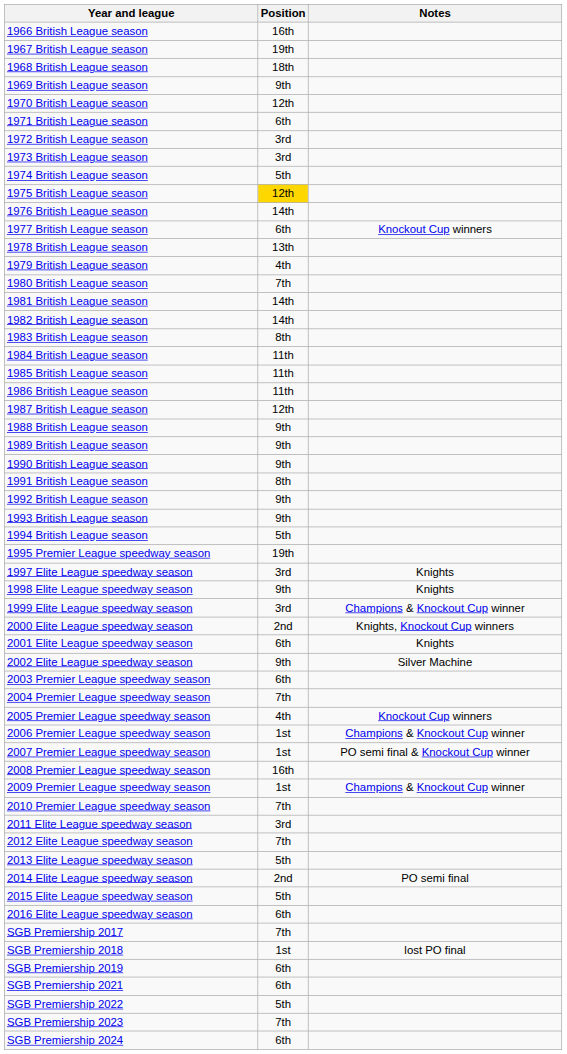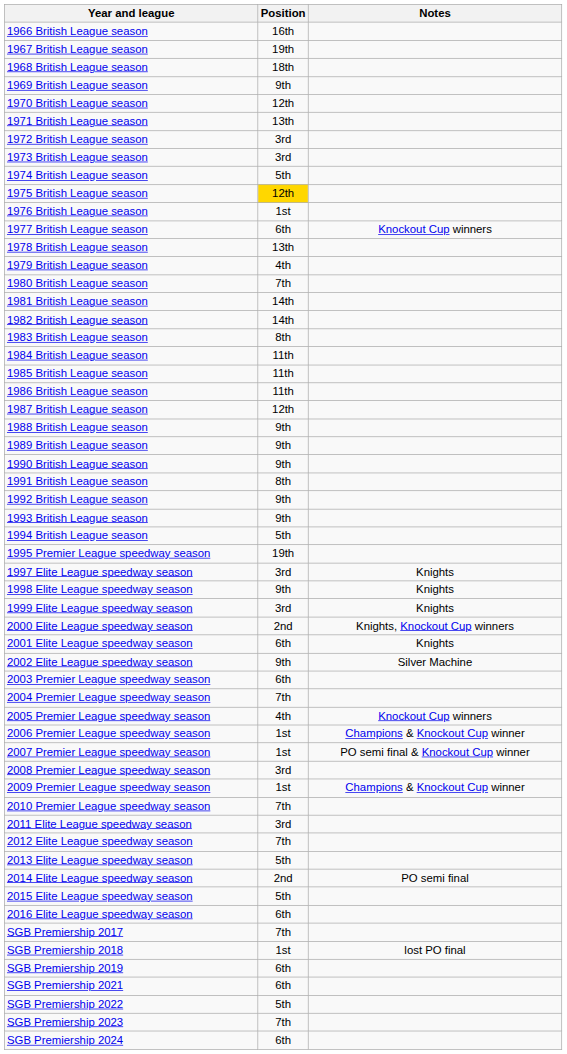 <table class="wikitable">
 <tr>
 <th width=350>Year and league</th>
 <th width=50>Position</th>
 <th width=350>Notes</th>
 </tr>
 <tr align=center>
 <td align="left"><a href='#'>1966 British League season</a></td>
 <td>16th</td>
 <td></td>
 </tr>
 <tr align=center>
 <td align="left"><a href='#'>1967 British League season</a></td>
 <td>19th</td>
 <td></td>
 </tr>
 <tr align=center>
 <td align="left"><a href='#'>1968 British League season</a></td>
 <td>18th</td>
 <td></td>
 </tr>
 <tr align=center>
 <td align="left"><a href='#'>1969 British League season</a></td>
 <td>9th</td>
 <td></td>
 </tr>
 <tr align=center>
 <td align="left"><a href='#'>1970 British League season</a></td>
 <td>12th</td>
 <td></td>
 </tr>
 <tr align=center>
 <td align="left"><a href='#'>1971 British League season</a></td>
-<td>6th</td>
+<td>13th</td>
 <td></td>
 </tr>
 <tr align=center>
 <td align="left"><a href='#'>1972 British League season</a></td>
 <td>3rd</td>
 <td></td>
 </tr>
 <tr align=center>
 <td align="left"><a href='#'>1973 British League season</a></td>
 <td>3rd</td>
 <td></td>
 </tr>
 <tr align=center>
 <td align="left"><a href='#'>1974 British League season</a></td>
 <td>5th</td>
 <td></td>
 </tr>
 <tr align=center>
 <td align="left"><a href='#'>1975 British League season</a></td>
 <td style="background: gold;">12th</td>
 <td></td>
 </tr>
 <tr align=center>
 <td align="left"><a href='#'>1976 British League season</a></td>
-<td>14th</td>
+<td>1st</td>
 <td></td>
 </tr>
 <tr align=center>
 <td align="left"><a href='#'>1977 British League season</a></td>
 <td>6th</td>
 <td><a href='#'>Knockout Cup</a> winners</td>
 </tr>
 <tr align=center>
 <td align="left"><a href='#'>1978 British League season</a></td>
 <td>13th</td>
 <td></td>
 </tr>
 <tr align=center>
 <td align="left"><a href='#'>1979 British League season</a></td>
 <td>4th</td>
 <td></td>
 </tr>
 <tr align=center>
 <td align="left"><a href='#'>1980 British League season</a></td>
 <td>7th</td>
 <td></td>
 </tr>
 <tr align=center>
 <td align="left"><a href='#'>1981 British League season</a></td>
 <td>14th</td>
 <td></td>
 </tr>
 <tr align=center>
 <td align="left"><a href='#'>1982 British League season</a></td>
 <td>14th</td>
 <td></td>
 </tr>
 <tr align=center>
 <td align="left"><a href='#'>1983 British League season</a></td>
 <td>8th</td>
 <td></td>
 </tr>
 <tr align=center>
 <td align="left"><a href='#'>1984 British League season</a></td>
 <td>11th</td>
 <td></td>
 </tr>
 <tr align=center>
 <td align="left"><a href='#'>1985 British League season</a></td>
 <td>11th</td>
 <td></td>
 </tr>
 <tr align=center>
 <td align="left"><a href='#'>1986 British League season</a></td>
 <td>11th</td>
 <td></td>
 </tr>
 <tr align=center>
 <td align="left"><a href='#'>1987 British League season</a></td>
 <td>12th</td>
 <td></td>
 </tr>
 <tr align=center>
 <td align="left"><a href='#'>1988 British League season</a></td>
 <td>9th</td>
 <td></td>
 </tr>
 <tr align=center>
 <td align="left"><a href='#'>1989 British League season</a></td>
 <td>9th</td>
 <td></td>
 </tr>
 <tr align=center>
 <td align="left"><a href='#'>1990 British League season</a></td>
 <td>9th</td>
 <td></td>
 </tr>
 <tr align=center>
 <td align="left"><a href='#'>1991 British League season</a></td>
 <td>8th</td>
 <td></td>
 </tr>
 <tr align=center>
 <td align="left"><a href='#'>1992 British League season</a></td>
 <td>9th</td>
 <td></td>
 </tr>
 <tr align=center>
 <td align="left"><a href='#'>1993 British League season</a></td>
 <td>9th</td>
 <td></td>
 </tr>
 <tr align=center>
 <td align="left"><a href='#'>1994 British League season</a></td>
 <td>5th</td>
 <td></td>
 </tr>
 <tr align=center>
 <td align="left"><a href='#'>1995 Premier League speedway season</a></td>
 <td>19th</td>
 <td></td>
 </tr>
 <tr align=center>
 <td align="left"><a href='#'>1997 Elite League speedway season</a></td>
 <td>3rd</td>
 <td>Knights</td>
 </tr>
 <tr align=center>
 <td align="left"><a href='#'>1998 Elite League speedway season</a></td>
 <td>9th</td>
 <td>Knights</td>
 </tr>
 <tr align=center>
 <td align="left"><a href='#'>1999 Elite League speedway season</a></td>
 <td>3rd</td>
-<td><a href='#'>Champions</a> & <a href='#'>Knockout Cup</a> winner</td>
+<td>Knights</td>
 </tr>
 <tr align=center>
 <td align="left"><a href='#'>2000 Elite League speedway season</a></td>
 <td>2nd</td>
 <td>Knights, <a href='#'>Knockout Cup</a> winners</td>
 </tr>
 <tr align=center>
 <td align="left"><a href='#'>2001 Elite League speedway season</a></td>
 <td>6th</td>
 <td>Knights</td>
 </tr>
 <tr align=center>
 <td align="left"><a href='#'>2002 Elite League speedway season</a></td>
 <td>9th</td>
 <td>Silver Machine</td>
 </tr>
 <tr align=center>
 <td align="left"><a href='#'>2003 Premier League speedway season</a></td>
 <td>6th</td>
 <td></td>
 </tr>
 <tr align=center>
 <td align="left"><a href='#'>2004 Premier League speedway season</a></td>
 <td>7th</td>
 <td></td>
 </tr>
 <tr align=center>
 <td align="left"><a href='#'>2005 Premier League speedway season</a></td>
 <td>4th</td>
 <td><a href='#'>Knockout Cup</a> winners</td>
 </tr>
 <tr align=center>
 <td align="left"><a href='#'>2006 Premier League speedway season</a></td>
 <td>1st</td>
 <td><a href='#'>Champions</a> & <a href='#'>Knockout Cup</a> winner</td>
 </tr>
 <tr align=center>
 <td align="left"><a href='#'>2007 Premier League speedway season</a></td>
 <td>1st</td>
 <td>PO semi final & <a href='#'>Knockout Cup</a> winner</td>
 </tr>
 <tr align=center>
 <td align="left"><a href='#'>2008 Premier League speedway season</a></td>
-<td>16th</td>
+<td>3rd</td>
 <td></td>
 </tr>
 <tr align=center>
 <td align="left"><a href='#'>2009 Premier League speedway season</a></td>
 <td>1st</td>
 <td><a href='#'>Champions</a> & <a href='#'>Knockout Cup</a> winner</td>
 </tr>
 <tr align=center>
 <td align="left"><a href='#'>2010 Premier League speedway season</a></td>
 <td>7th</td>
 <td></td>
 </tr>
 <tr align=center>
 <td align="left"><a href='#'>2011 Elite League speedway season</a></td>
 <td>3rd</td>
 <td></td>
 </tr>
 <tr align=center>
 <td align="left"><a href='#'>2012 Elite League speedway season</a></td>
 <td>7th</td>
 <td></td>
 </tr>
 <tr align=center>
 <td align="left"><a href='#'>2013 Elite League speedway season</a></td>
 <td>5th</td>
 <td></td>
 </tr>
 <tr align=center>
 <td align="left"><a href='#'>2014 Elite League speedway season</a></td>
 <td>2nd</td>
 <td>PO semi final</td>
 </tr>
 <tr align=center>
 <td align="left"><a href='#'>2015 Elite League speedway season</a></td>
 <td>5th</td>
 <td></td>
 </tr>
 <tr align=center>
 <td align="left"><a href='#'>2016 Elite League speedway season</a></td>
 <td>6th</td>
 <td></td>
 </tr>
 <tr align=center>
 <td align="left"><a href='#'>SGB Premiership 2017</a></td>
 <td>7th</td>
 <td></td>
 </tr>
 <tr align=center>
 <td align="left"><a href='#'>SGB Premiership 2018</a></td>
 <td>1st</td>
 <td>lost PO final</td>
 </tr>
 <tr align=center>
 <td align="left"><a href='#'>SGB Premiership 2019</a></td>
 <td>6th</td>
 <td></td>
 </tr>
 <tr align=center>
 <td align="left"><a href='#'>SGB Premiership 2021</a></td>
 <td>6th</td>
 <td></td>
 </tr>
 <tr align=center>
 <td align="left"><a href='#'>SGB Premiership 2022</a></td>
 <td>5th</td>
 <td></td>
 </tr>
 <tr align=center>
 <td align="left"><a href='#'>SGB Premiership 2023</a></td>
 <td>7th</td>
 <td></td>
 </tr>
 <tr align=center>
 <td align="left"><a href='#'>SGB Premiership 2024</a></td>
 <td>6th</td>
 <td></td>
 </tr>
 </table>
